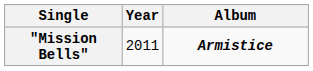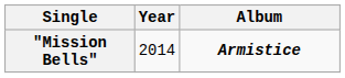 <table class="wikitable plainrowheaders" style="text-align:center;">
 <tr>
 <th scope="col" style="width:8em;">Single</th>
 <th scope="col">Year</th>
 <th scope="col" style="width:10em;">Album</th>
 </tr>
 <tr>
 <th scope="row">"Mission Bells"</th>
-<td>2011</td>
+<td>2014</td>
 <td><strong><em>Armistice</em></strong></td>
 </tr>
 <tr>
 </tr>
 </table>
